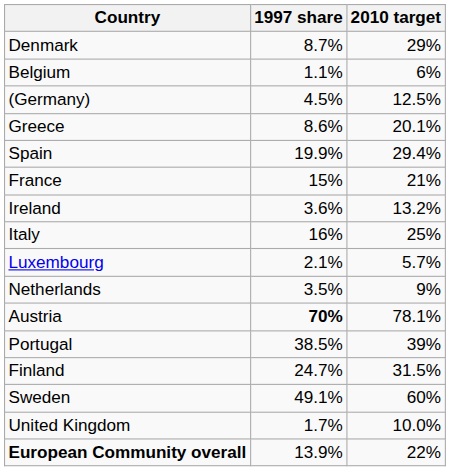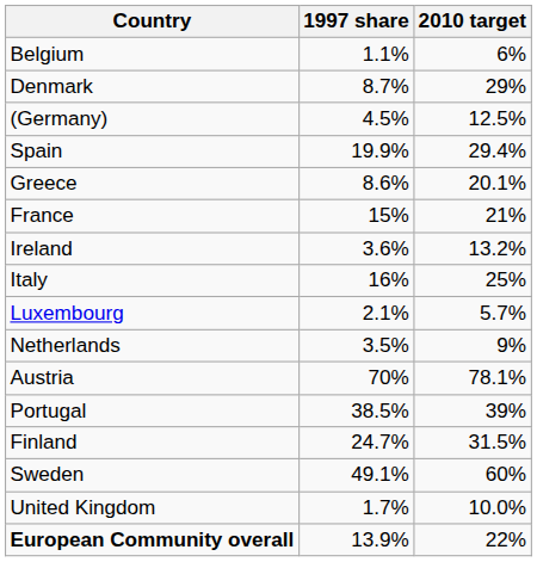 <table class="wikitable sortable">
 <tr>
 <th>Country</th>
 <th>1997 share</th>
 <th>2010 target</th>
 </tr>
 <tr>
+<td>Belgium</td>
+<td align="right">1.1%</td>
+<td align="right">6%</td>
+</tr>
+<tr>
 <td>Denmark</td>
 <td align="right">8.7%</td>
 <td align="right">29%</td>
-</tr>
-<tr>
-<td>Belgium</td>
-<td align="right">1.1%</td>
-<td align="right">6%</td>
 </tr>
 <tr>
 <td>(Germany)</td>
 <td align="right">4.5%</td>
 <td align="right">12.5%</td>
 </tr>
 <tr>
+<td>Spain</td>
+<td align="right">19.9%</td>
+<td align="right">29.4%</td>
+</tr>
+<tr>
 <td>Greece</td>
 <td align="right">8.6%</td>
 <td align="right">20.1%</td>
-</tr>
-<tr>
-<td>Spain</td>
-<td align="right">19.9%</td>
-<td align="right">29.4%</td>
 </tr>
 <tr>
 <td>France</td>
 <td align="right">15%</td>
 <td align="right">21%</td>
 </tr>
 <tr>
 <td>Ireland</td>
 <td align="right">3.6%</td>
 <td align="right">13.2%</td>
 </tr>
 <tr>
 <td>Italy</td>
 <td align="right">16%</td>
 <td align="right">25%</td>
 </tr>
 <tr>
 <td><a href='#'>Luxembourg</a></td>
 <td align="right">2.1%</td>
 <td align="right">5.7%</td>
 </tr>
 <tr>
 <td>Netherlands</td>
 <td align="right">3.5%</td>
 <td align="right">9%</td>
 </tr>
 <tr>
 <td>Austria</td>
-<td align="right"><strong>70%</strong></td>
+<td align="right">70%</td>
 <td align="right">78.1%</td>
 </tr>
 <tr>
 <td>Portugal</td>
 <td align="right">38.5%</td>
 <td align="right">39%</td>
 </tr>
 <tr>
 <td>Finland</td>
 <td align="right">24.7%</td>
 <td align="right">31.5%</td>
 </tr>
 <tr>
 <td>Sweden</td>
 <td align="right">49.1%</td>
 <td align="right">60%</td>
 </tr>
 <tr>
 <td>United Kingdom</td>
 <td align="right">1.7%</td>
 <td align="right">10.0%</td>
 </tr>
 <tr>
 <td><strong>European Community overall</strong></td>
 <td align="right">13.9%</td>
 <td align="right">22%</td>
 </tr>
 </table>
